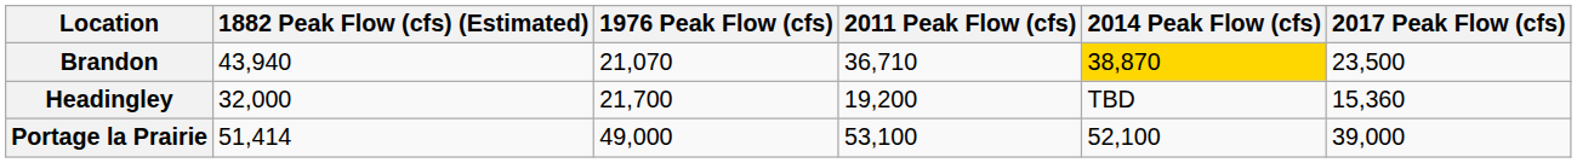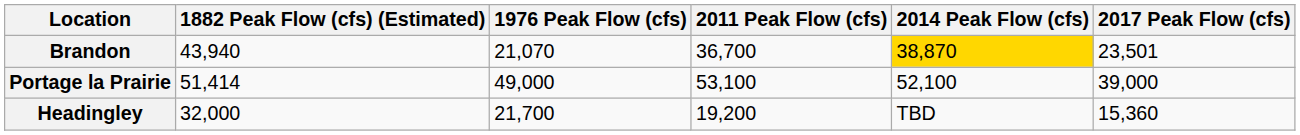 <table class="wikitable">
 <tr>
 <th>Location</th>
 <th>1882 Peak Flow (cfs) (Estimated) </th>
 <th>1976 Peak Flow (cfs) </th>
 <th>2011 Peak Flow (cfs) </th>
 <th>2014 Peak Flow (cfs) </th>
 <th>2017 Peak Flow (cfs) </th>
 </tr>
 <tr>
 <th>Brandon</th>
 <td>43,940</td>
 <td>21,070</td>
-<td>36,710</td>
+<td>36,700</td>
 <td style="background: gold;">38,870</td>
-<td>23,500</td>
+<td>23,501</td>
+</tr>
+<tr>
+<th>Portage la Prairie</th>
+<td>51,414</td>
+<td>49,000</td>
+<td>53,100</td>
+<td>52,100</td>
+<td>39,000</td>
 </tr>
 <tr>
 <th>Headingley</th>
 <td>32,000</td>
 <td>21,700</td>
 <td>19,200</td>
 <td>TBD</td>
 <td>15,360</td>
 </tr>
-<tr>
-<th>Portage la Prairie</th>
-<td>51,414</td>
-<td>49,000</td>
-<td>53,100</td>
-<td>52,100</td>
-<td>39,000</td>
-</tr>
 </table>
